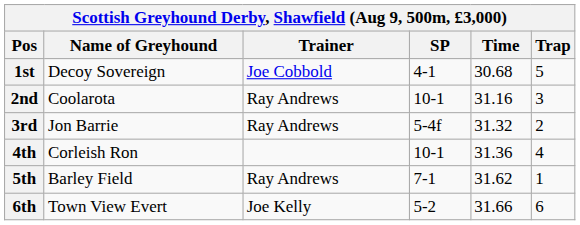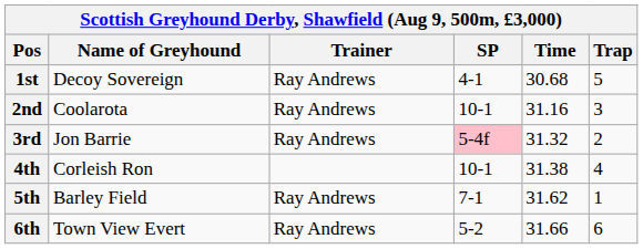 <table class="wikitable">
 <tr>
 <th colspan="6"><a href='#'>Scottish Greyhound Derby</a>, <a href='#'>Shawfield</a> (Aug 9, 500m, £3,000)</th>
 </tr>
 <tr>
 <th width=30>Pos</th>
 <th width=180>Name of Greyhound</th>
 <th width=150>Trainer</th>
 <th width=50>SP</th>
 <th width=50>Time</th>
 <th width=30>Trap</th>
 </tr>
 <tr>
 <th>1st</th>
 <td>Decoy Sovereign</td>
-<td><a href='#'>Joe Cobbold</a></td>
+<td>Ray Andrews</td>
 <td>4-1</td>
 <td>30.68</td>
 <td>5</td>
 </tr>
 <tr>
 <th>2nd</th>
 <td>Coolarota</td>
 <td>Ray Andrews</td>
 <td>10-1</td>
 <td>31.16</td>
 <td>3</td>
 </tr>
 <tr>
 <th>3rd</th>
 <td>Jon Barrie</td>
 <td>Ray Andrews</td>
-<td>5-4f</td>
+<td style="background: pink;">5-4f</td>
 <td>31.32</td>
 <td>2</td>
 </tr>
 <tr>
 <th>4th</th>
 <td>Corleish Ron</td>
 <td></td>
 <td>10-1</td>
-<td>31.36</td>
+<td>31.38</td>
 <td>4</td>
 </tr>
 <tr>
 <th>5th</th>
 <td>Barley Field</td>
 <td>Ray Andrews</td>
 <td>7-1</td>
 <td>31.62</td>
 <td>1</td>
 </tr>
 <tr>
 <th>6th</th>
 <td>Town View Evert</td>
-<td>Joe Kelly</td>
+<td>Ray Andrews</td>
 <td>5-2</td>
 <td>31.66</td>
 <td>6</td>
 </tr>
 </table>
